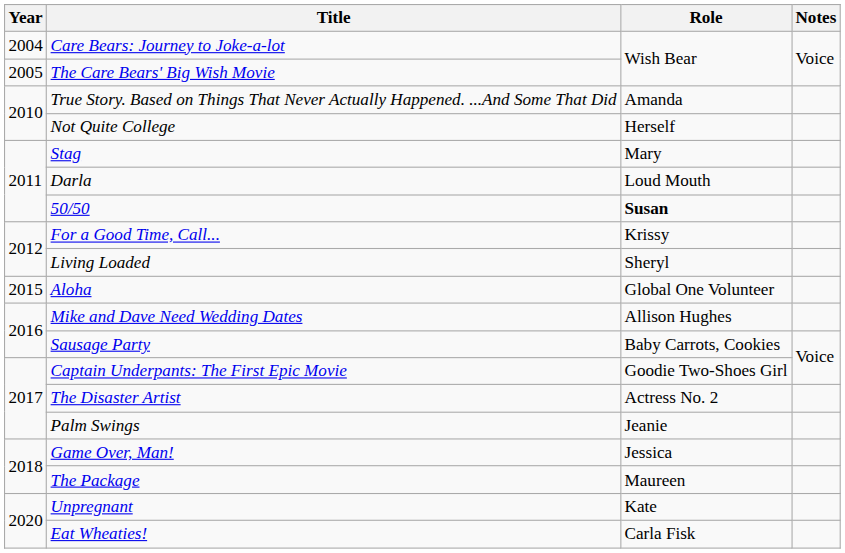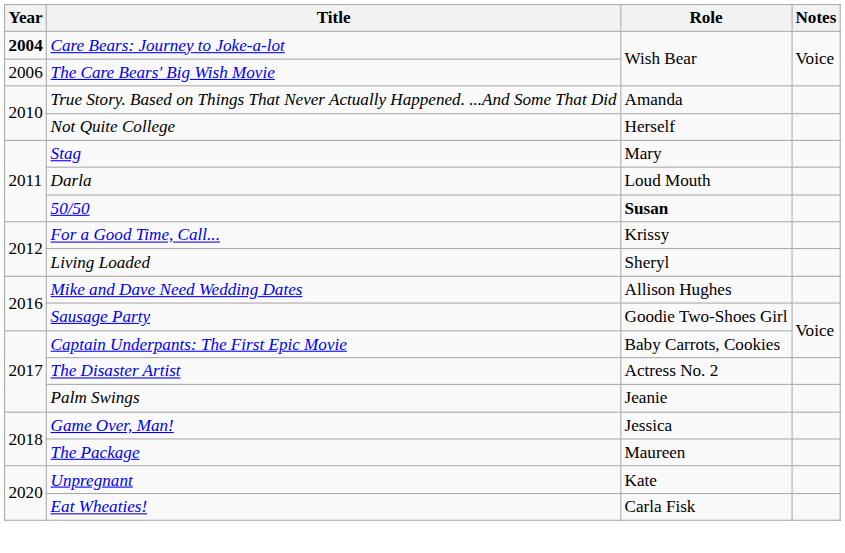 <table class="wikitable sortable">
 <tr>
 <th>Year</th>
 <th>Title</th>
 <th>Role</th>
 <th class="unsortable">Notes</th>
 </tr>
 <tr>
-<td>2004</td>
+<td><strong>2004</strong></td>
 <td><em><a href='#'>Care Bears: Journey to Joke-a-lot</a></em></td>
 <td rowspan="2">Wish Bear</td>
 <td rowspan="2">Voice</td>
 </tr>
 <tr>
-<td>2005</td>
+<td>2006</td>
 <td data-sort-value="Care Bears' Big Wish Movie, The"><em><a href='#'>The Care Bears' Big Wish Movie</a></em></td>
 </tr>
 <tr>
 <td rowspan="2">2010</td>
 <td><em>True Story. Based on Things That Never Actually Happened. ...And Some That Did</em></td>
 <td>Amanda</td>
 <td></td>
 </tr>
 <tr>
 <td><em>Not Quite College</em></td>
 <td>Herself</td>
 <td></td>
 </tr>
 <tr>
 <td rowspan="3">2011</td>
 <td><em><a href='#'>Stag</a></em></td>
 <td>Mary</td>
 <td></td>
 </tr>
 <tr>
 <td><em>Darla</em></td>
 <td>Loud Mouth</td>
 <td></td>
 </tr>
 <tr>
 <td><em><a href='#'>50/50</a></em></td>
 <td><strong>Susan</strong></td>
 <td></td>
 </tr>
 <tr>
 <td rowspan="2">2012</td>
 <td><em><a href='#'>For a Good Time, Call...</a></em></td>
 <td>Krissy</td>
 <td></td>
 </tr>
 <tr>
 <td><em>Living Loaded</em></td>
 <td>Sheryl</td>
 <td></td>
 </tr>
 <tr>
-<td>2015</td>
-<td><em><a href='#'>Aloha</a></em></td>
-<td>Global One Volunteer</td>
-<td></td>
-</tr>
-<tr>
 <td rowspan="2">2016</td>
 <td><em><a href='#'>Mike and Dave Need Wedding Dates</a></em></td>
 <td>Allison Hughes</td>
 <td></td>
 </tr>
 <tr>
 <td><em><a href='#'>Sausage Party</a></em></td>
-<td>Baby Carrots, Cookies</td>
+<td>Goodie Two-Shoes Girl</td>
 <td rowspan="2">Voice</td>
 </tr>
 <tr>
 <td rowspan="3">2017</td>
 <td><em><a href='#'>Captain Underpants: The First Epic Movie</a></em></td>
-<td>Goodie Two-Shoes Girl</td>
+<td>Baby Carrots, Cookies</td>
 </tr>
 <tr>
 <td data-sort-value="Disaster Artist, The"><em><a href='#'>The Disaster Artist</a></em></td>
 <td>Actress No. 2</td>
 <td></td>
 </tr>
 <tr>
 <td><em>Palm Swings</em></td>
 <td>Jeanie</td>
 <td></td>
 </tr>
 <tr>
 <td rowspan="2">2018</td>
 <td><em><a href='#'>Game Over, Man!</a></em></td>
 <td>Jessica</td>
 <td></td>
 </tr>
 <tr>
 <td data-sort-value="Package, The"><em><a href='#'>The Package</a></em></td>
 <td>Maureen</td>
 <td></td>
 </tr>
 <tr>
 <td rowspan="2">2020</td>
 <td><em><a href='#'>Unpregnant</a></em></td>
 <td>Kate</td>
 <td></td>
 </tr>
 <tr>
 <td><em><a href='#'>Eat Wheaties!</a></em></td>
 <td>Carla Fisk</td>
 <td></td>
 </tr>
 </table>
